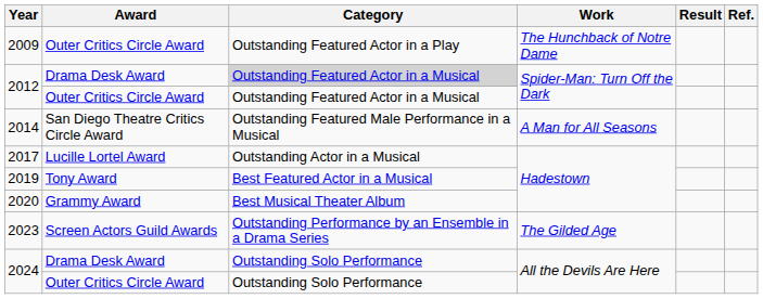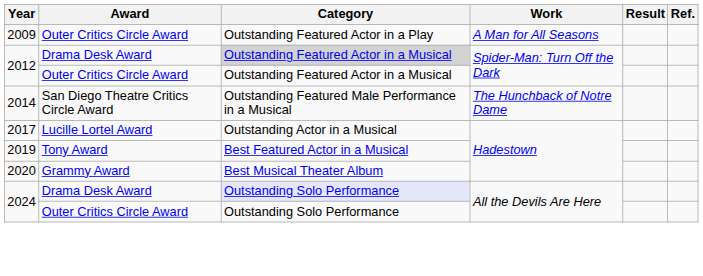 <table class="wikitable">
 <tr>
 <th>Year</th>
 <th>Award</th>
 <th>Category</th>
 <th>Work</th>
 <th>Result</th>
 <th>Ref.</th>
 </tr>
 <tr>
 <td>2009</td>
 <td><a href='#'>Outer Critics Circle Award</a></td>
 <td>Outstanding Featured Actor in a Play</td>
-<td><em><a href='#'>The Hunchback of Notre Dame</a></em></td>
+<td><em><a href='#'>A Man for All Seasons</a></em></td>
 <td></td>
 <td></td>
 </tr>
 <tr>
 <td rowspan=2>2012</td>
 <td><a href='#'>Drama Desk Award</a></td>
 <td style="background: lightgrey;"><a href='#'>Outstanding Featured Actor in a Musical</a></td>
 <td rowspan=2><em><a href='#'>Spider-Man: Turn Off the Dark</a></em></td>
 <td></td>
 <td></td>
 </tr>
 <tr>
 <td><a href='#'>Outer Critics Circle Award</a></td>
 <td>Outstanding Featured Actor in a Musical</td>
 <td></td>
 <td></td>
 </tr>
 <tr>
 <td>2014</td>
 <td>San Diego Theatre Critics Circle Award</td>
 <td>Outstanding Featured Male Performance in a Musical</td>
-<td><em><a href='#'>A Man for All Seasons</a></em></td>
+<td><em><a href='#'>The Hunchback of Notre Dame</a></em></td>
 <td></td>
 <td></td>
 </tr>
 <tr>
 <td>2017</td>
 <td><a href='#'>Lucille Lortel Award</a></td>
 <td>Outstanding Actor in a Musical</td>
 <td rowspan=3><em><a href='#'>Hadestown</a></em></td>
 <td></td>
 <td></td>
 </tr>
 <tr>
 <td>2019</td>
 <td><a href='#'>Tony Award</a></td>
 <td><a href='#'>Best Featured Actor in a Musical</a></td>
 <td></td>
 <td></td>
 </tr>
 <tr>
 <td>2020</td>
 <td><a href='#'>Grammy Award</a></td>
 <td><a href='#'>Best Musical Theater Album</a></td>
 <td></td>
 <td align="center"></td>
 </tr>
 <tr>
-<td>2023</td>
-<td><a href='#'>Screen Actors Guild Awards</a></td>
-<td><a href='#'>Outstanding Performance by an Ensemble in a Drama Series</a></td>
-<td><em><a href='#'>The Gilded Age</a></em></td>
-<td></td>
-<td align="center"></td>
-</tr>
-<tr>
 <td rowspan=2>2024</td>
 <td><a href='#'>Drama Desk Award</a></td>
-<td><a href='#'>Outstanding Solo Performance</a></td>
+<td style="background: lavender;"><a href='#'>Outstanding Solo Performance</a></td>
 <td rowspan=2><em>All the Devils Are Here</em></td>
 <td></td>
 <td align="center"></td>
 </tr>
 <tr>
 <td><a href='#'>Outer Critics Circle Award</a></td>
 <td>Outstanding Solo Performance</td>
 <td></td>
 <td align="center"></td>
 </tr>
 </table>
